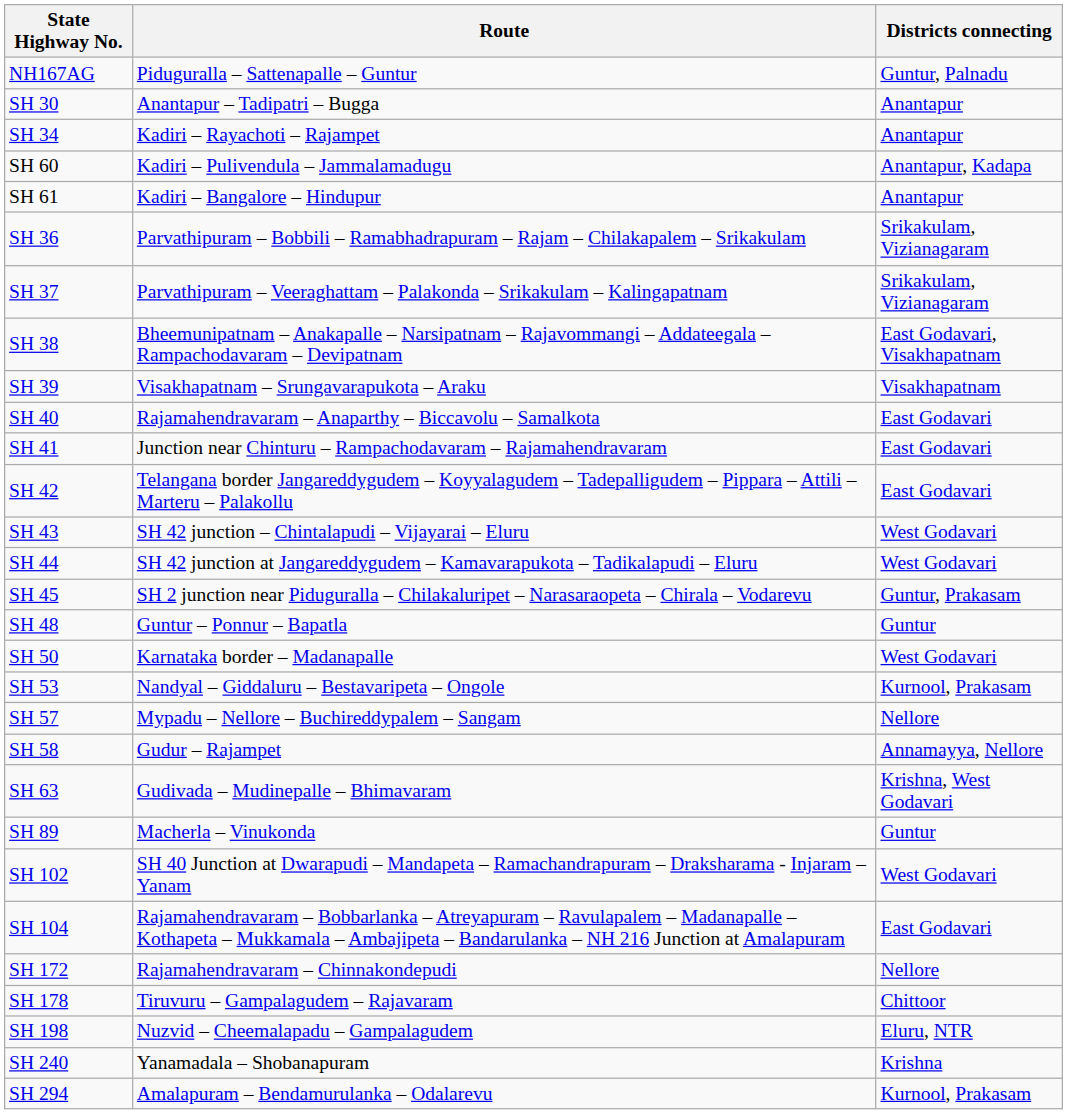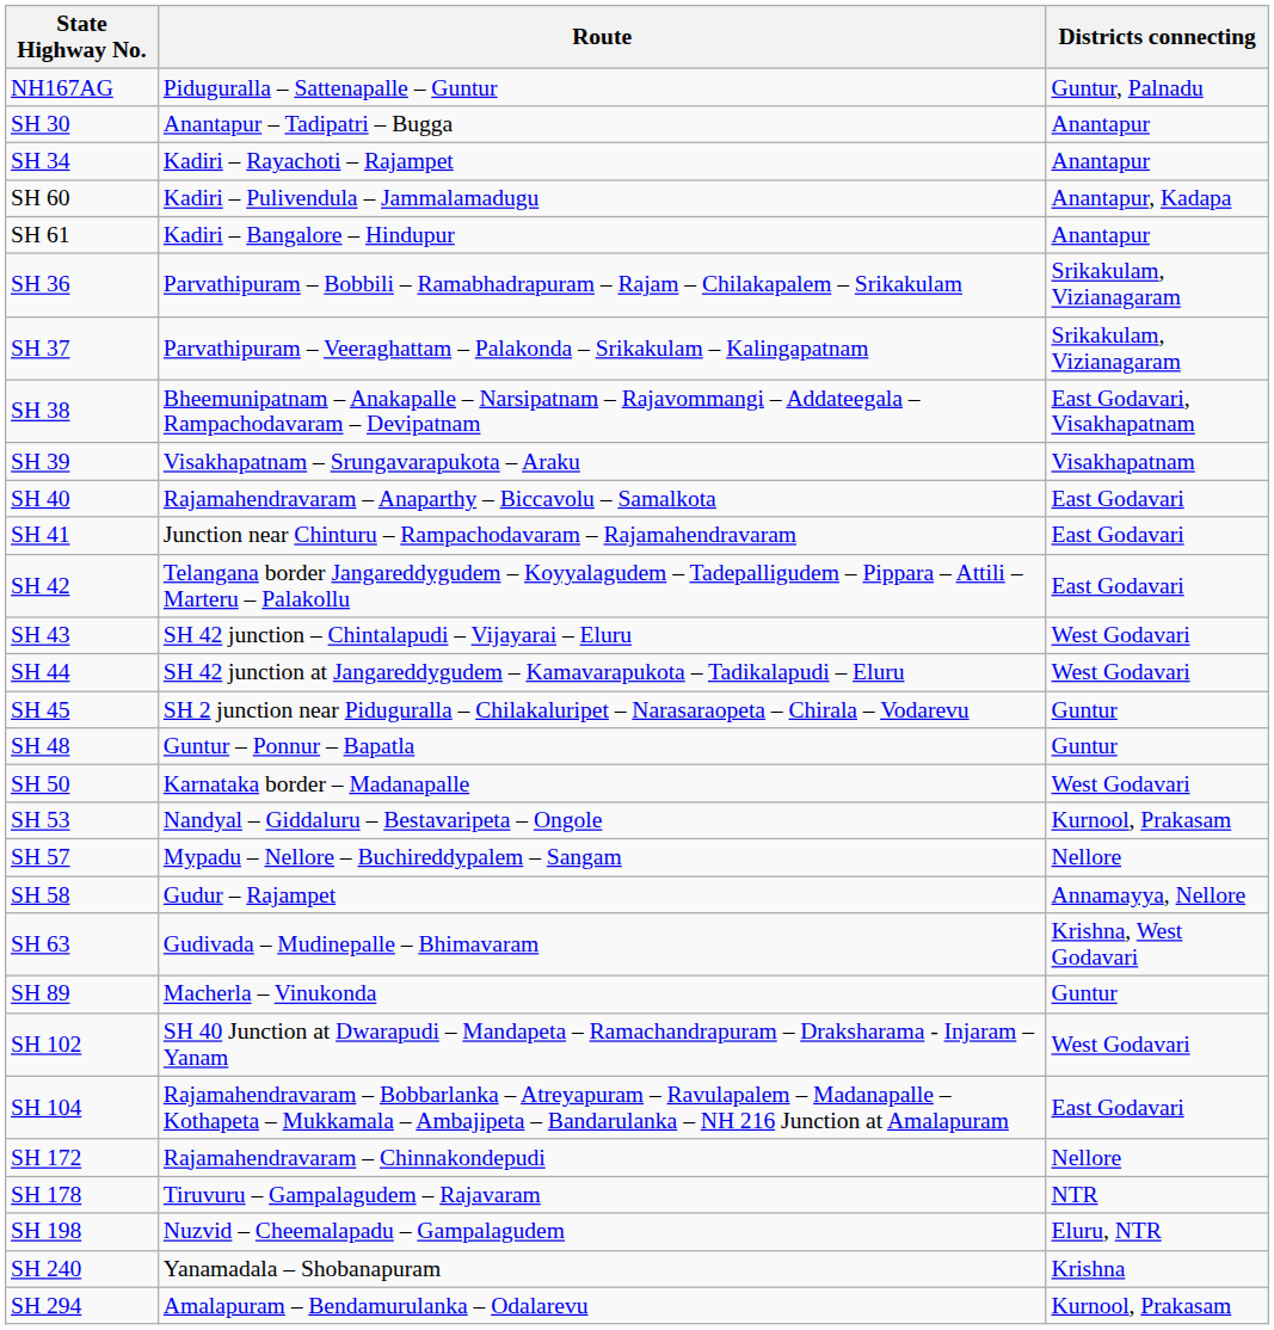 <table class="wikitable sortable static-row-numbers">
 <tr>
 <th>State Highway No.</th>
 <th>Route</th>
 <th>Districts connecting</th>
 </tr>
 <tr>
 <td><a href='#'>NH167AG</a></td>
 <td><a href='#'>Piduguralla</a> – <a href='#'>Sattenapalle</a> – <a href='#'>Guntur</a></td>
 <td><a href='#'>Guntur</a>, <a href='#'>Palnadu</a></td>
 </tr>
 <tr>
 <td><a href='#'>SH 30</a></td>
 <td><a href='#'>Anantapur</a> – <a href='#'>Tadipatri</a> – Bugga</td>
 <td><a href='#'>Anantapur</a></td>
 </tr>
 <tr>
 <td><a href='#'>SH 34</a></td>
 <td><a href='#'>Kadiri</a> – <a href='#'>Rayachoti</a> – <a href='#'>Rajampet</a></td>
 <td><a href='#'>Anantapur</a></td>
 </tr>
 <tr>
 <td>SH 60</td>
 <td><a href='#'>Kadiri</a> – <a href='#'>Pulivendula</a> – <a href='#'>Jammalamadugu</a></td>
 <td><a href='#'>Anantapur</a>, <a href='#'>Kadapa</a></td>
 </tr>
 <tr>
 <td>SH 61</td>
 <td><a href='#'>Kadiri</a> – <a href='#'>Bangalore</a> – <a href='#'>Hindupur</a></td>
 <td><a href='#'>Anantapur</a></td>
 </tr>
 <tr>
 <td><a href='#'>SH 36</a></td>
 <td><a href='#'>Parvathipuram</a> – <a href='#'>Bobbili</a> – <a href='#'>Ramabhadrapuram</a> – <a href='#'>Rajam</a> – <a href='#'>Chilakapalem</a> – <a href='#'>Srikakulam</a></td>
 <td><a href='#'>Srikakulam</a>, <a href='#'>Vizianagaram</a></td>
 </tr>
 <tr>
 <td><a href='#'>SH 37</a></td>
 <td><a href='#'>Parvathipuram</a> – <a href='#'>Veeraghattam</a> – <a href='#'>Palakonda</a> – <a href='#'>Srikakulam</a> – <a href='#'>Kalingapatnam</a></td>
 <td><a href='#'>Srikakulam</a>, <a href='#'>Vizianagaram</a></td>
 </tr>
 <tr>
 <td><a href='#'>SH 38</a></td>
 <td><a href='#'>Bheemunipatnam</a> – <a href='#'>Anakapalle</a> – <a href='#'>Narsipatnam</a> – <a href='#'>Rajavommangi</a> – <a href='#'>Addateegala</a> – <a href='#'>Rampachodavaram</a> – <a href='#'>Devipatnam</a></td>
 <td><a href='#'>East Godavari</a>, <a href='#'>Visakhapatnam</a></td>
 </tr>
 <tr>
 <td><a href='#'>SH 39</a></td>
 <td><a href='#'>Visakhapatnam</a> – <a href='#'>Srungavarapukota</a> – <a href='#'>Araku</a></td>
 <td><a href='#'>Visakhapatnam</a></td>
 </tr>
 <tr>
 <td><a href='#'>SH 40</a></td>
 <td><a href='#'>Rajamahendravaram</a> – <a href='#'>Anaparthy</a> – <a href='#'>Biccavolu</a> – <a href='#'>Samalkota</a></td>
 <td><a href='#'>East Godavari</a></td>
 </tr>
 <tr>
 <td><a href='#'>SH 41</a></td>
 <td>Junction near <a href='#'>Chinturu</a> – <a href='#'>Rampachodavaram</a> – <a href='#'>Rajamahendravaram</a></td>
 <td><a href='#'>East Godavari</a></td>
 </tr>
 <tr>
 <td><a href='#'>SH 42</a></td>
 <td><a href='#'>Telangana</a> border <a href='#'>Jangareddygudem</a> – <a href='#'>Koyyalagudem</a> – <a href='#'>Tadepalligudem</a> – <a href='#'>Pippara</a> – <a href='#'>Attili</a> – <a href='#'>Marteru</a> – <a href='#'>Palakollu</a></td>
 <td><a href='#'>East Godavari</a></td>
 </tr>
 <tr>
 <td><a href='#'>SH 43</a></td>
 <td><a href='#'>SH 42</a> junction – <a href='#'>Chintalapudi</a> – <a href='#'>Vijayarai</a> – <a href='#'>Eluru</a></td>
 <td><a href='#'>West Godavari</a></td>
 </tr>
 <tr>
 <td><a href='#'>SH 44</a></td>
 <td><a href='#'>SH 42</a> junction at <a href='#'>Jangareddygudem</a> – <a href='#'>Kamavarapukota</a> – <a href='#'>Tadikalapudi</a> – <a href='#'>Eluru</a></td>
 <td><a href='#'>West Godavari</a></td>
 </tr>
 <tr>
 <td><a href='#'>SH 45</a></td>
 <td><a href='#'>SH 2</a> junction near <a href='#'>Piduguralla</a> – <a href='#'>Chilakaluripet</a> – <a href='#'>Narasaraopeta</a> – <a href='#'>Chirala</a> – <a href='#'>Vodarevu</a></td>
-<td><a href='#'>Guntur</a>, <a href='#'>Prakasam</a></td>
+<td><a href='#'>Guntur</a></td>
 </tr>
 <tr>
 <td><a href='#'>SH 48</a></td>
 <td><a href='#'>Guntur</a> – <a href='#'>Ponnur</a> – <a href='#'>Bapatla</a></td>
 <td><a href='#'>Guntur</a></td>
 </tr>
 <tr>
 <td><a href='#'>SH 50</a></td>
 <td><a href='#'>Karnataka</a> border – <a href='#'>Madanapalle</a></td>
 <td><a href='#'>West Godavari</a></td>
 </tr>
 <tr>
 <td><a href='#'>SH 53</a></td>
 <td><a href='#'>Nandyal</a> – <a href='#'>Giddaluru</a> – <a href='#'>Bestavaripeta</a> – <a href='#'>Ongole</a></td>
 <td><a href='#'>Kurnool</a>, <a href='#'>Prakasam</a></td>
 </tr>
 <tr>
 <td><a href='#'>SH 57</a></td>
 <td><a href='#'>Mypadu</a> – <a href='#'>Nellore</a> – <a href='#'>Buchireddypalem</a> – <a href='#'>Sangam</a></td>
 <td><a href='#'>Nellore</a></td>
 </tr>
 <tr>
 <td><a href='#'>SH 58</a></td>
 <td><a href='#'>Gudur</a> – <a href='#'>Rajampet</a></td>
 <td><a href='#'>Annamayya</a>, <a href='#'>Nellore</a></td>
 </tr>
 <tr>
 <td><a href='#'>SH 63</a></td>
 <td><a href='#'>Gudivada</a> – <a href='#'>Mudinepalle</a>  – <a href='#'>Bhimavaram</a></td>
 <td><a href='#'>Krishna</a>, <a href='#'>West Godavari</a></td>
 </tr>
 <tr>
 <td><a href='#'>SH 89</a></td>
 <td><a href='#'>Macherla</a> – <a href='#'>Vinukonda</a></td>
 <td><a href='#'>Guntur</a></td>
 </tr>
 <tr>
 <td><a href='#'>SH 102</a></td>
 <td><a href='#'>SH 40</a> Junction at <a href='#'>Dwarapudi</a> – <a href='#'>Mandapeta</a> – <a href='#'>Ramachandrapuram</a> – <a href='#'>Draksharama</a> - <a href='#'>Injaram</a> – <a href='#'>Yanam</a></td>
 <td><a href='#'>West Godavari</a></td>
 </tr>
 <tr>
 <td><a href='#'>SH 104</a></td>
 <td><a href='#'>Rajamahendravaram</a> – <a href='#'>Bobbarlanka</a> – <a href='#'>Atreyapuram</a> – <a href='#'>Ravulapalem</a> – <a href='#'>Madanapalle</a> – <a href='#'>Kothapeta</a> – <a href='#'>Mukkamala</a> – <a href='#'>Ambajipeta</a> – <a href='#'>Bandarulanka</a> – <a href='#'>NH 216</a> Junction at <a href='#'>Amalapuram</a></td>
 <td><a href='#'>East Godavari</a></td>
 </tr>
 <tr>
 <td><a href='#'>SH 172</a></td>
 <td><a href='#'>Rajamahendravaram</a> – <a href='#'>Chinnakondepudi</a></td>
 <td><a href='#'>Nellore</a></td>
 </tr>
 <tr>
 <td><a href='#'>SH 178</a></td>
 <td><a href='#'>Tiruvuru</a> – <a href='#'>Gampalagudem</a> – <a href='#'>Rajavaram</a></td>
-<td><a href='#'>Chittoor</a></td>
+<td><a href='#'>NTR</a></td>
 </tr>
 <tr>
 <td><a href='#'>SH 198</a></td>
 <td><a href='#'>Nuzvid</a> – <a href='#'>Cheemalapadu</a> – <a href='#'>Gampalagudem</a></td>
 <td><a href='#'>Eluru</a>, <a href='#'>NTR</a></td>
 </tr>
 <tr>
 <td><a href='#'>SH 240</a></td>
 <td>Yanamadala – Shobanapuram</td>
 <td><a href='#'>Krishna</a></td>
 </tr>
 <tr>
 <td><a href='#'>SH 294</a></td>
 <td><a href='#'>Amalapuram</a> – <a href='#'>Bendamurulanka</a> – <a href='#'>Odalarevu</a></td>
 <td><a href='#'>Kurnool</a>, <a href='#'>Prakasam</a></td>
 </tr>
 </table>
